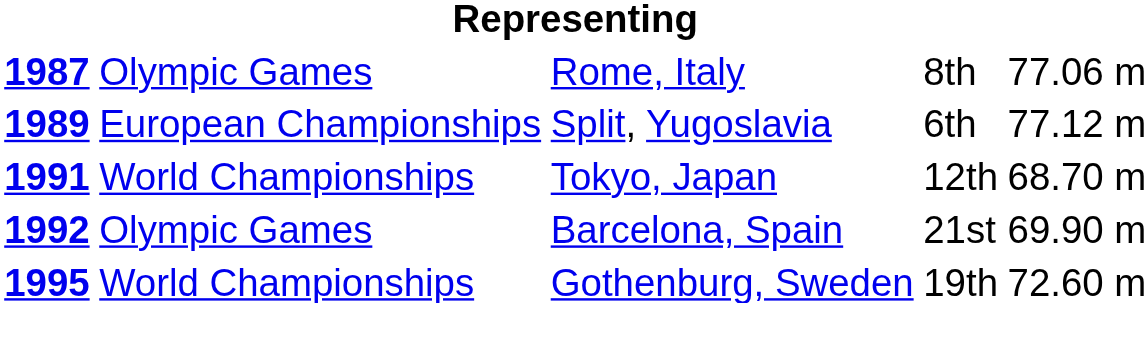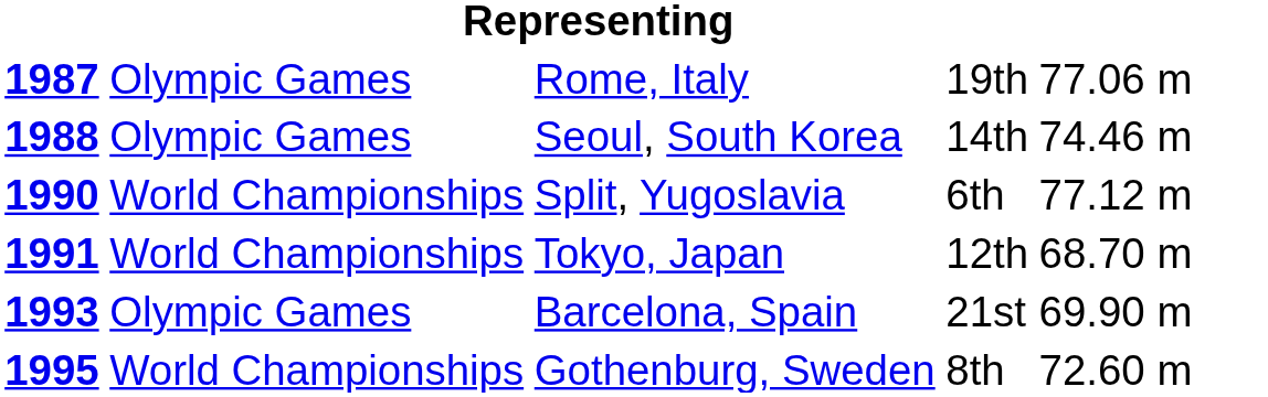 <table>
 <tr>
 <th colspan="5">Representing </th>
 </tr>
 <tr>
 <td><strong><a href='#'>1987</a></strong></td>
 <td><a href='#'>Olympic Games</a></td>
 <td><a href='#'>Rome, Italy</a></td>
-<td>8th</td>
+<td>19th</td>
 <td>77.06 m</td>
 </tr>
 <tr>
-<td><strong><a href='#'>1989</a></strong></td>
-<td><a href='#'>European Championships</a></td>
+<td><strong><a href='#'>1988</a></strong></td>
+<td><a href='#'>Olympic Games</a></td>
+<td><a href='#'>Seoul</a>, <a href='#'>South Korea</a></td>
+<td>14th</td>
+<td>74.46 m</td>
+</tr>
+<tr>
+<td><strong><a href='#'>1990</a></strong></td>
+<td><a href='#'>World Championships</a></td>
 <td><a href='#'>Split</a>, <a href='#'>Yugoslavia</a></td>
 <td>6th</td>
 <td>77.12 m</td>
 </tr>
 <tr>
 <td><strong><a href='#'>1991</a></strong></td>
 <td><a href='#'>World Championships</a></td>
 <td><a href='#'>Tokyo, Japan</a></td>
 <td>12th</td>
 <td>68.70 m</td>
 </tr>
 <tr>
-<td><strong><a href='#'>1992</a></strong></td>
+<td><strong><a href='#'>1993</a></strong></td>
 <td><a href='#'>Olympic Games</a></td>
 <td><a href='#'>Barcelona, Spain</a></td>
 <td>21st</td>
 <td>69.90 m</td>
 </tr>
 <tr>
 <td><strong><a href='#'>1995</a></strong></td>
 <td><a href='#'>World Championships</a></td>
 <td><a href='#'>Gothenburg, Sweden</a></td>
-<td>19th</td>
+<td>8th</td>
 <td>72.60 m</td>
 </tr>
 </table>
